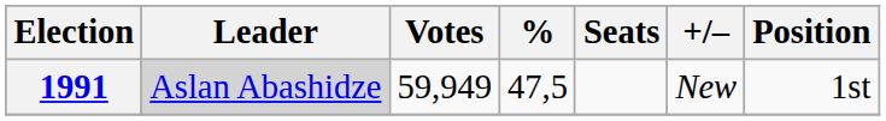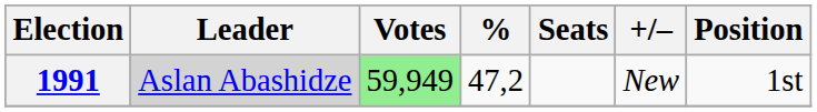 <table class="wikitable" style="text-align: right;">
 <tr>
 <th>Election</th>
 <th>Leader</th>
 <th>Votes</th>
 <th>%</th>
 <th>Seats</th>
 <th>+/–</th>
 <th>Position</th>
 </tr>
 <tr>
 <th><a href='#'>1991</a></th>
 <td align="left" style="background: lightgrey;"><a href='#'>Aslan Abashidze</a></td>
-<td>59,949</td>
-<td>47,5</td>
+<td style="background: lightgreen;">59,949</td>
+<td>47,2</td>
 <td></td>
 <td><em>New</em></td>
 <td>1st</td>
 </tr>
 <tr>
 </tr>
 </table>
